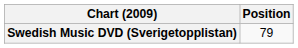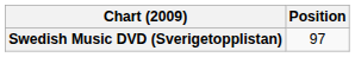 <table class="wikitable sortable plainrowheaders" style="text-align:center;">
 <tr>
 <th>Chart (2009)</th>
 <th>Position</th>
 </tr>
 <tr>
 <th scope="row">Swedish Music DVD (Sverigetopplistan)</th>
-<td>79</td>
+<td>97</td>
 </tr>
 </table>
